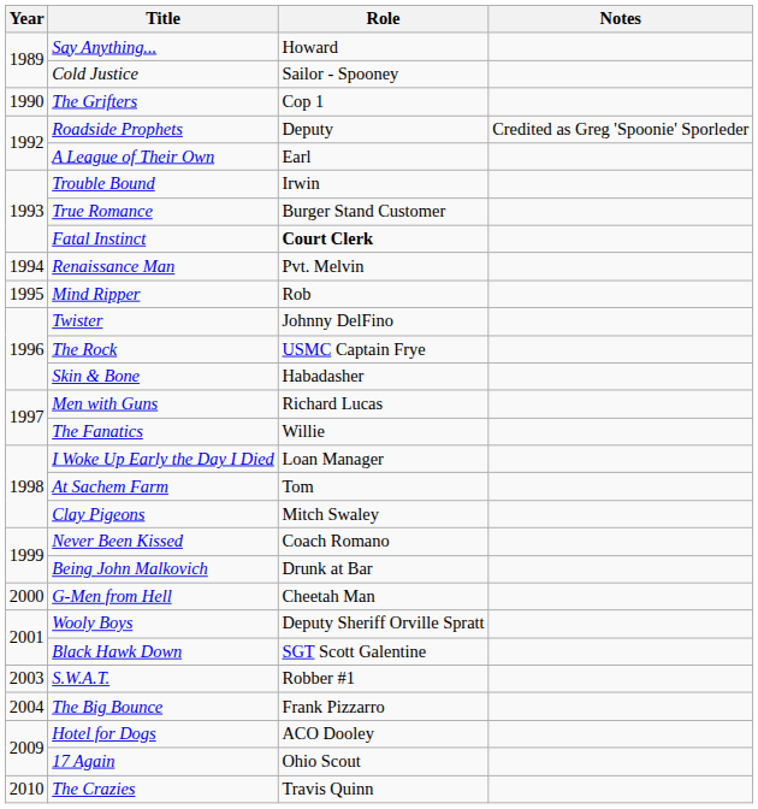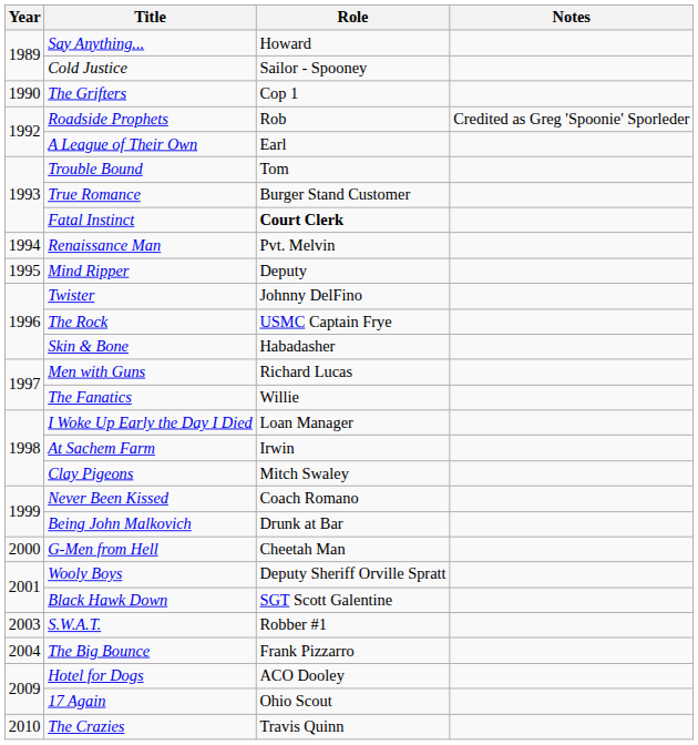 <table class="wikitable">
 <tr>
 <th>Year</th>
 <th>Title</th>
 <th>Role</th>
 <th>Notes</th>
 </tr>
 <tr>
 <td rowspan="2">1989</td>
 <td><em><a href='#'>Say Anything...</a></em></td>
 <td>Howard</td>
 <td></td>
 </tr>
 <tr>
 <td><em>Cold Justice </em></td>
 <td>Sailor - Spooney</td>
 <td></td>
 </tr>
 <tr>
 <td>1990</td>
 <td><em><a href='#'>The Grifters</a></em></td>
 <td>Cop 1</td>
 <td></td>
 </tr>
 <tr>
 <td rowspan="2">1992</td>
 <td><em><a href='#'>Roadside Prophets</a></em></td>
-<td>Deputy</td>
+<td>Rob</td>
 <td>Credited as Greg 'Spoonie' Sporleder</td>
 </tr>
 <tr>
 <td><em><a href='#'>A League of Their Own</a></em></td>
 <td>Earl</td>
 <td></td>
 </tr>
 <tr>
 <td rowspan="3">1993</td>
 <td><em><a href='#'>Trouble Bound</a></em></td>
-<td>Irwin</td>
+<td>Tom</td>
 <td></td>
 </tr>
 <tr>
 <td><em><a href='#'>True Romance</a></em></td>
 <td>Burger Stand Customer</td>
 <td></td>
 </tr>
 <tr>
 <td><em><a href='#'>Fatal Instinct</a></em></td>
 <td><strong>Court Clerk</strong></td>
 <td></td>
 </tr>
 <tr>
 <td>1994</td>
 <td><em><a href='#'>Renaissance Man</a></em></td>
 <td>Pvt. Melvin</td>
 <td></td>
 </tr>
 <tr>
 <td>1995</td>
 <td><em><a href='#'>Mind Ripper</a></em></td>
-<td>Rob</td>
+<td>Deputy</td>
 <td></td>
 </tr>
 <tr>
 <td rowspan="3">1996</td>
 <td><em><a href='#'>Twister</a></em></td>
 <td>Johnny DelFino</td>
 <td></td>
 </tr>
 <tr>
 <td><em><a href='#'>The Rock</a></em></td>
 <td><a href='#'>USMC</a> Captain Frye</td>
 <td></td>
 </tr>
 <tr>
 <td><em><a href='#'>Skin & Bone</a></em></td>
 <td>Habadasher</td>
 <td></td>
 </tr>
 <tr>
 <td rowspan="2">1997</td>
 <td><em><a href='#'>Men with Guns</a></em></td>
 <td>Richard Lucas</td>
 <td></td>
 </tr>
 <tr>
 <td><em><a href='#'>The Fanatics</a></em></td>
 <td>Willie</td>
 <td></td>
 </tr>
 <tr>
 <td rowspan="3">1998</td>
 <td><em><a href='#'>I Woke Up Early the Day I Died</a></em></td>
 <td>Loan Manager</td>
 <td></td>
 </tr>
 <tr>
 <td><em><a href='#'>At Sachem Farm</a></em></td>
-<td>Tom</td>
+<td>Irwin</td>
 <td></td>
 </tr>
 <tr>
 <td><em><a href='#'>Clay Pigeons</a></em></td>
 <td>Mitch Swaley</td>
 <td></td>
 </tr>
 <tr>
 <td rowspan="2">1999</td>
 <td><em><a href='#'>Never Been Kissed</a></em></td>
 <td>Coach Romano</td>
 <td></td>
 </tr>
 <tr>
 <td><em><a href='#'>Being John Malkovich</a></em></td>
 <td>Drunk at Bar</td>
 <td></td>
 </tr>
 <tr>
 <td>2000</td>
 <td><em><a href='#'>G-Men from Hell</a></em></td>
 <td>Cheetah Man</td>
 <td></td>
 </tr>
 <tr>
 <td rowspan="2">2001</td>
 <td><em><a href='#'>Wooly Boys</a></em></td>
 <td>Deputy Sheriff Orville Spratt</td>
 <td></td>
 </tr>
 <tr>
 <td><em><a href='#'>Black Hawk Down</a></em></td>
 <td><a href='#'>SGT</a> Scott Galentine</td>
 <td></td>
 </tr>
 <tr>
 <td>2003</td>
 <td><em><a href='#'>S.W.A.T.</a></em></td>
 <td>Robber #1</td>
 <td></td>
 </tr>
 <tr>
 <td>2004</td>
 <td><em><a href='#'>The Big Bounce</a></em></td>
 <td>Frank Pizzarro</td>
 <td></td>
 </tr>
 <tr>
 <td rowspan="2">2009</td>
 <td><em><a href='#'>Hotel for Dogs</a></em></td>
 <td>ACO Dooley</td>
 <td></td>
 </tr>
 <tr>
 <td><em><a href='#'>17 Again</a></em></td>
 <td>Ohio Scout</td>
 <td></td>
 </tr>
 <tr>
 <td>2010</td>
 <td><em><a href='#'>The Crazies</a></em></td>
 <td>Travis Quinn</td>
 <td></td>
 </tr>
 </table>
